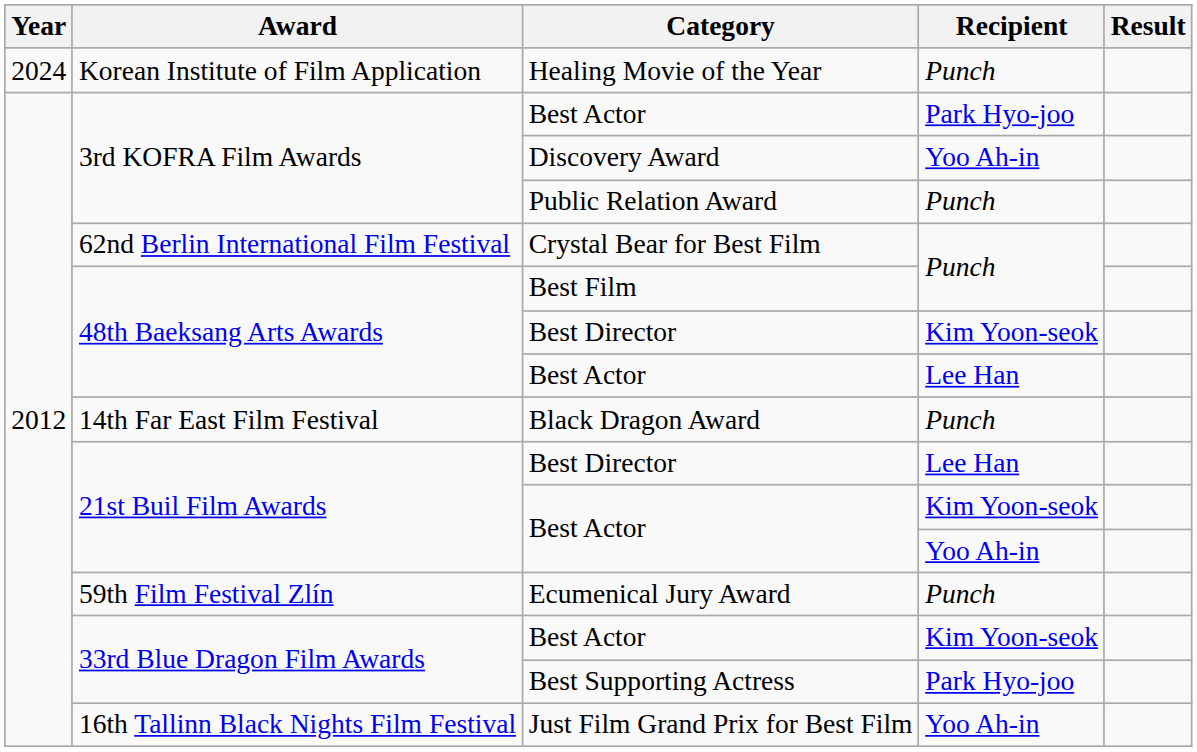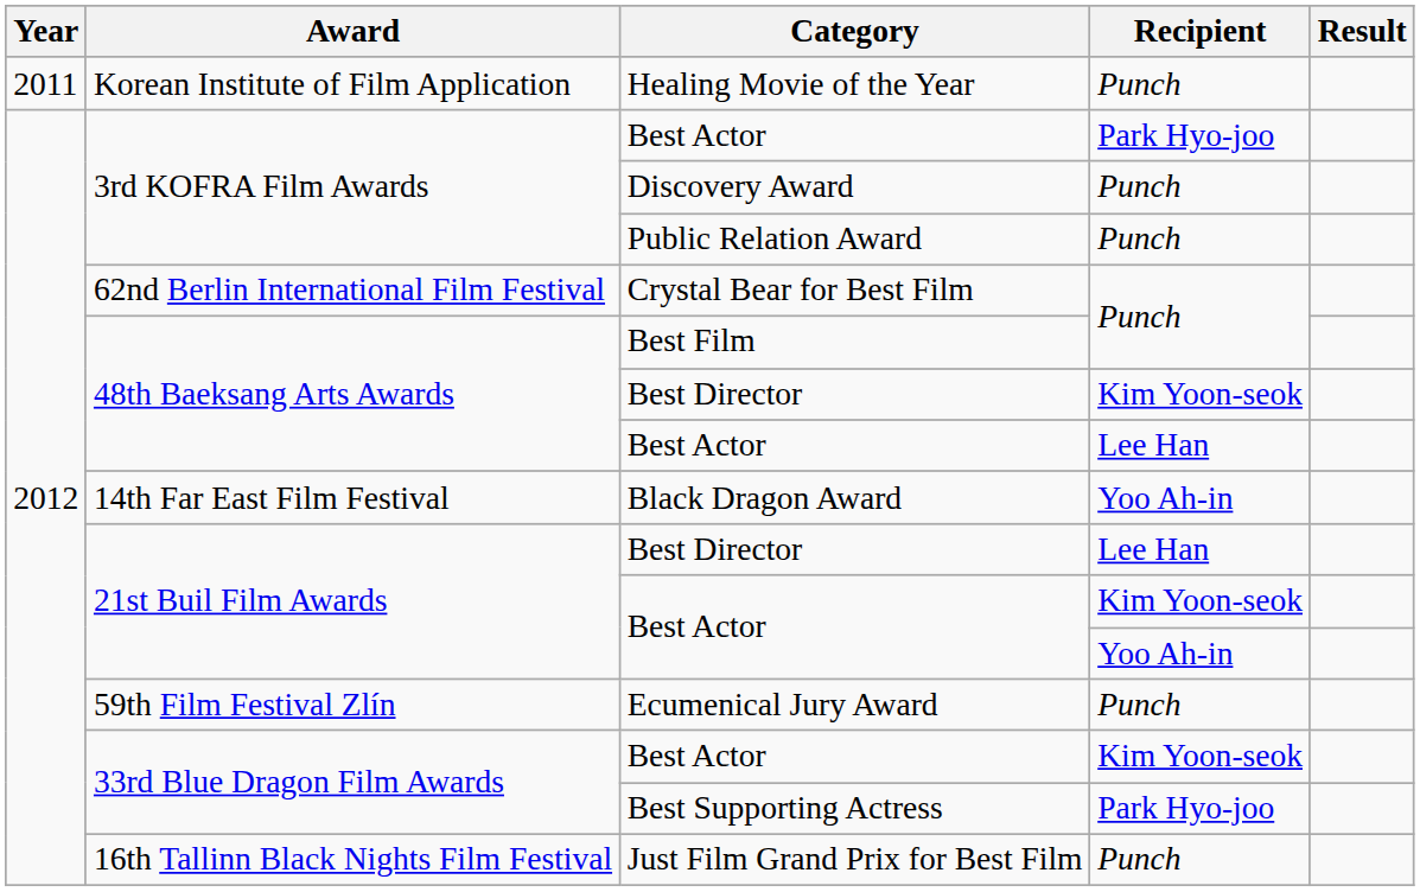 <table class="wikitable sortable">
 <tr>
 <th>Year</th>
 <th>Award</th>
 <th>Category</th>
 <th>Recipient</th>
 <th>Result</th>
 </tr>
 <tr>
-<td>2024</td>
+<td>2011</td>
 <td>Korean Institute of Film Application</td>
 <td>Healing Movie of the Year</td>
 <td><em>Punch</em></td>
 <td></td>
 </tr>
 <tr>
 <td rowspan="15">2012</td>
 <td rowspan="3">3rd KOFRA Film Awards</td>
 <td>Best Actor</td>
 <td><a href='#'>Park Hyo-joo</a></td>
 <td></td>
 </tr>
 <tr>
 <td>Discovery Award</td>
-<td><a href='#'>Yoo Ah-in</a></td>
+<td><em>Punch</em></td>
 <td></td>
 </tr>
 <tr>
 <td>Public Relation Award</td>
 <td><em>Punch</em></td>
 <td></td>
 </tr>
 <tr>
 <td>62nd <a href='#'>Berlin International Film Festival</a></td>
 <td>Crystal Bear for Best Film</td>
 <td rowspan="2"><em>Punch</em></td>
 <td></td>
 </tr>
 <tr>
 <td rowspan="3"><a href='#'>48th Baeksang Arts Awards</a></td>
 <td>Best Film</td>
 <td></td>
 </tr>
 <tr>
 <td>Best Director</td>
 <td><a href='#'>Kim Yoon-seok</a></td>
 <td></td>
 </tr>
 <tr>
 <td>Best Actor</td>
 <td><a href='#'>Lee Han</a></td>
 <td></td>
 </tr>
 <tr>
 <td>14th Far East Film Festival</td>
 <td>Black Dragon Award</td>
-<td><em>Punch</em></td>
+<td><a href='#'>Yoo Ah-in</a></td>
 <td></td>
 </tr>
 <tr>
 <td rowspan="3"><a href='#'>21st Buil Film Awards</a></td>
 <td>Best Director</td>
 <td><a href='#'>Lee Han</a></td>
 <td></td>
 </tr>
 <tr>
 <td rowspan="2">Best Actor</td>
 <td><a href='#'>Kim Yoon-seok</a></td>
 <td></td>
 </tr>
 <tr>
 <td><a href='#'>Yoo Ah-in</a></td>
 <td></td>
 </tr>
 <tr>
 <td>59th <a href='#'>Film Festival Zlín</a></td>
 <td>Ecumenical Jury Award</td>
 <td><em>Punch</em></td>
 <td></td>
 </tr>
 <tr>
 <td rowspan="2"><a href='#'>33rd Blue Dragon Film Awards</a></td>
 <td>Best Actor</td>
 <td><a href='#'>Kim Yoon-seok</a></td>
 <td></td>
 </tr>
 <tr>
 <td>Best Supporting Actress</td>
 <td><a href='#'>Park Hyo-joo</a></td>
 <td></td>
 </tr>
 <tr>
 <td>16th <a href='#'>Tallinn Black Nights Film Festival</a></td>
 <td>Just Film Grand Prix for Best Film</td>
-<td><a href='#'>Yoo Ah-in</a></td>
+<td><em>Punch</em></td>
 <td></td>
 </tr>
 </table>
